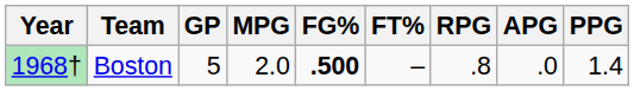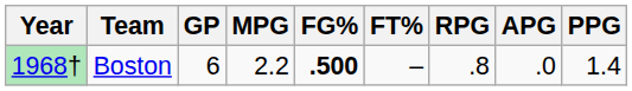 <table class="wikitable sortable" style="font-size:95%; text-align:right;">
 <tr>
 <th>Year</th>
 <th>Team</th>
 <th>GP</th>
 <th>MPG</th>
 <th>FG%</th>
 <th>FT%</th>
 <th>RPG</th>
 <th>APG</th>
 <th>PPG</th>
 </tr>
 <tr>
 <td style="text-align:left;background:#afe6ba;"><a href='#'>1968</a>†</td>
 <td style="text-align:left;"><a href='#'>Boston</a></td>
-<td>5</td>
-<td>2.0</td>
+<td>6</td>
+<td>2.2</td>
 <td><strong>.500</strong></td>
 <td>–</td>
 <td>.8</td>
 <td>.0</td>
 <td>1.4</td>
 </tr>
 </table>
